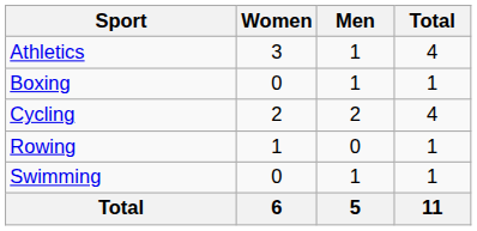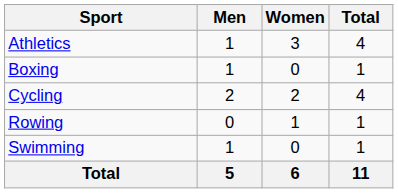 <table class="wikitable sortable" style="text-align:center;">
 <tr>
 <th width=180>Sport</th>
+<th width=55>Men</th>
 <th width=55>Women</th>
-<th width=55>Men</th>
 <th width=55>Total</th>
 </tr>
 <tr>
 <td align=left><a href='#'>Athletics</a></td>
+<td>1</td>
 <td>3</td>
-<td>1</td>
 <td>4</td>
 </tr>
 <tr>
 <td align=left><a href='#'>Boxing</a></td>
+<td>1</td>
 <td>0</td>
-<td>1</td>
 <td>1</td>
 </tr>
 <tr>
 <td align=left><a href='#'>Cycling</a></td>
 <td>2</td>
 <td>2</td>
 <td>4</td>
 </tr>
 <tr>
 <td align=left><a href='#'>Rowing</a></td>
+<td>0</td>
+<td>1</td>
+<td>1</td>
+</tr>
+<tr>
+<td align=left><a href='#'>Swimming</a></td>
 <td>1</td>
 <td>0</td>
 <td>1</td>
 </tr>
 <tr>
-<td align=left><a href='#'>Swimming</a></td>
-<td>0</td>
-<td>1</td>
-<td>1</td>
-</tr>
-<tr>
 <th>Total</th>
+<th>5</th>
 <th>6</th>
-<th>5</th>
 <th>11</th>
 </tr>
 </table>
